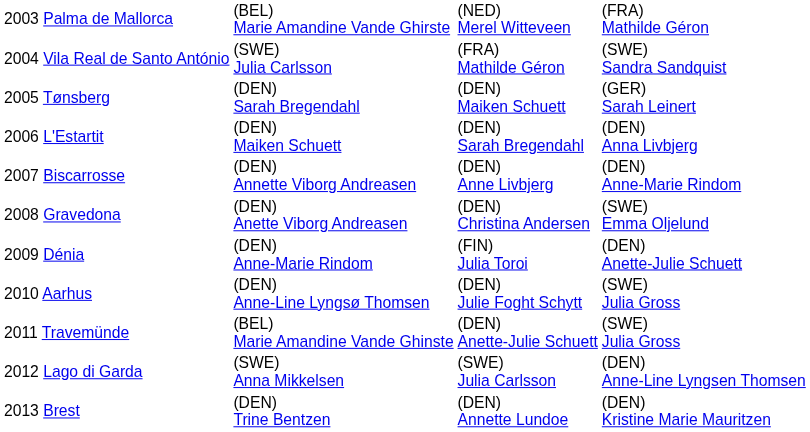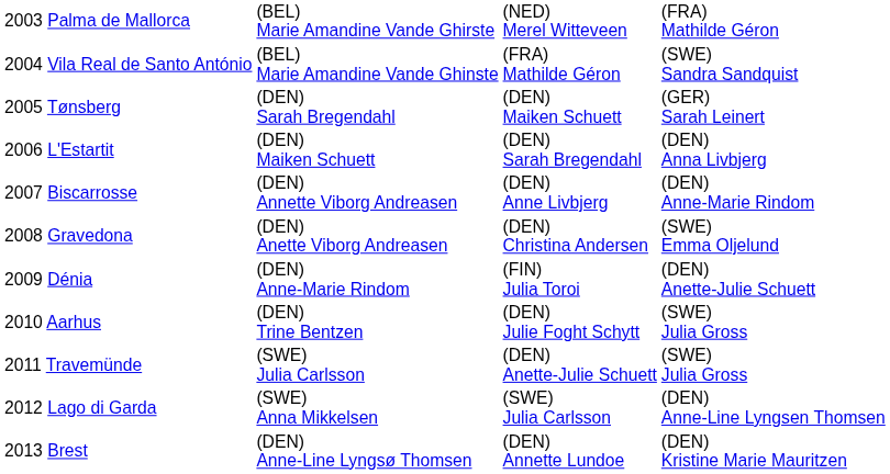 <table>
 <tr>
 <td>2003 <a href='#'>Palma de Mallorca</a></td>
 <td> (BEL)<br><a href='#'>Marie Amandine Vande Ghirste</a></td>
 <td> (NED)<br><a href='#'>Merel Witteveen</a></td>
 <td> (FRA)<br><a href='#'>Mathilde Géron</a></td>
 </tr>
 <tr>
 <td>2004 <a href='#'>Vila Real de Santo António</a></td>
-<td> (SWE)<br><a href='#'>Julia Carlsson</a></td>
+<td> (BEL)<br><a href='#'>Marie Amandine Vande Ghinste</a></td>
 <td> (FRA)<br><a href='#'>Mathilde Géron</a></td>
 <td> (SWE)<br><a href='#'>Sandra Sandquist</a></td>
 </tr>
 <tr>
 <td>2005 <a href='#'>Tønsberg</a></td>
 <td> (DEN)<br><a href='#'>Sarah Bregendahl</a></td>
 <td> (DEN)<br><a href='#'>Maiken Schuett</a></td>
 <td> (GER)<br><a href='#'>Sarah Leinert</a></td>
 </tr>
 <tr>
 <td>2006 <a href='#'>L'Estartit</a></td>
 <td> (DEN)<br><a href='#'>Maiken Schuett</a></td>
 <td> (DEN)<br><a href='#'>Sarah Bregendahl</a></td>
 <td> (DEN)<br><a href='#'>Anna Livbjerg</a></td>
 </tr>
 <tr>
 <td>2007 <a href='#'>Biscarrosse</a></td>
 <td> (DEN)<br><a href='#'>Annette Viborg Andreasen</a></td>
 <td> (DEN)<br><a href='#'>Anne Livbjerg</a></td>
 <td> (DEN)<br><a href='#'>Anne-Marie Rindom</a></td>
 </tr>
 <tr>
 <td>2008 <a href='#'>Gravedona</a></td>
 <td> (DEN)<br><a href='#'>Anette Viborg Andreasen</a></td>
 <td> (DEN)<br><a href='#'>Christina Andersen</a></td>
 <td> (SWE)<br><a href='#'>Emma Oljelund</a></td>
 </tr>
 <tr>
 <td>2009 <a href='#'>Dénia</a></td>
 <td> (DEN)<br><a href='#'>Anne-Marie Rindom</a></td>
 <td> (FIN)<br><a href='#'>Julia Toroi</a></td>
 <td> (DEN)<br><a href='#'>Anette-Julie Schuett</a></td>
 </tr>
 <tr>
 <td>2010 <a href='#'>Aarhus</a></td>
-<td> (DEN)<br><a href='#'>Anne-Line Lyngsø Thomsen</a></td>
+<td> (DEN)<br><a href='#'>Trine Bentzen</a></td>
 <td> (DEN)<br><a href='#'>Julie Foght Schytt</a></td>
 <td> (SWE)<br><a href='#'>Julia Gross</a></td>
 </tr>
 <tr>
 <td>2011 <a href='#'>Travemünde</a></td>
-<td> (BEL)<br><a href='#'>Marie Amandine Vande Ghinste</a></td>
+<td> (SWE)<br><a href='#'>Julia Carlsson</a></td>
 <td> (DEN)<br><a href='#'>Anette-Julie Schuett</a></td>
 <td> (SWE)<br><a href='#'>Julia Gross</a></td>
 </tr>
 <tr>
 <td>2012 <a href='#'>Lago di Garda</a></td>
 <td> (SWE)<br><a href='#'>Anna Mikkelsen</a></td>
 <td> (SWE)<br><a href='#'>Julia Carlsson</a></td>
 <td> (DEN)<br><a href='#'>Anne-Line Lyngsen Thomsen</a></td>
 </tr>
 <tr>
 <td>2013 <a href='#'>Brest</a></td>
-<td> (DEN)<br><a href='#'>Trine Bentzen</a></td>
+<td> (DEN)<br><a href='#'>Anne-Line Lyngsø Thomsen</a></td>
 <td> (DEN)<br><a href='#'>Annette Lundoe</a></td>
 <td> (DEN)<br><a href='#'>Kristine Marie Mauritzen</a></td>
 </tr>
 <tr>
 </tr>
 </table>
